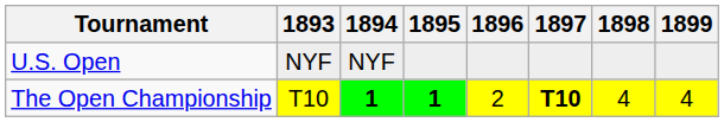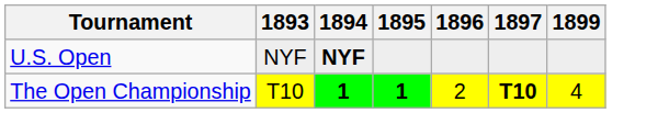 <table class="wikitable" style="font-size:95%;text-align:center;">
 <tr>
 <th>Tournament</th>
 <th>1893</th>
 <th>1894</th>
 <th>1895</th>
 <th>1896</th>
 <th>1897</th>
-<th>1898</th>
 <th>1899</th>
 </tr>
 <tr>
 <td align=left><a href='#'>U.S. Open</a></td>
 <td style="background:#eeeeee;">NYF</td>
-<td style="background:#eeeeee;">NYF</td>
-<td style="background:#eeeeee;"></td>
+<td style="background:#eeeeee;"><strong>NYF</strong></td>
 <td style="background:#eeeeee;"></td>
 <td style="background:#eeeeee;"></td>
 <td style="background:#eeeeee;"></td>
 <td style="background:#eeeeee;"></td>
 </tr>
 <tr>
 <td align=left><a href='#'>The Open Championship</a></td>
 <td style="background:yellow;">T10</td>
 <td style="background:lime;"><strong>1</strong></td>
 <td style="background:lime;"><strong>1</strong></td>
 <td style="background:yellow;">2</td>
 <td style="background:yellow;"><strong>T10</strong></td>
 <td style="background:yellow;">4</td>
-<td style="background:yellow;">4</td>
 </tr>
 </table>
